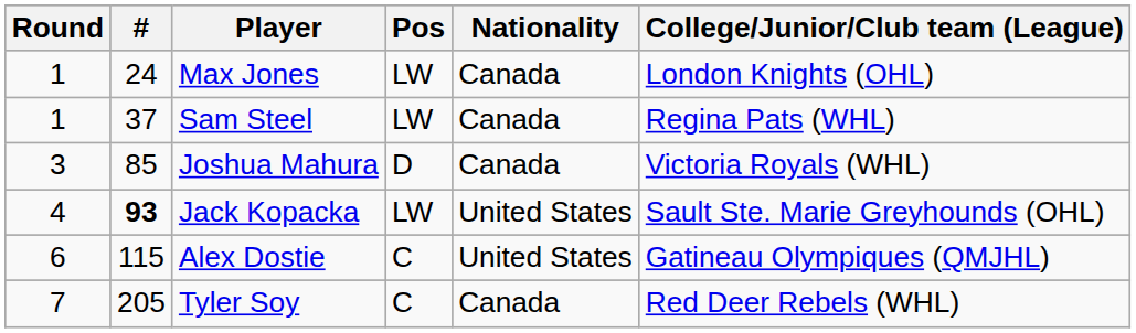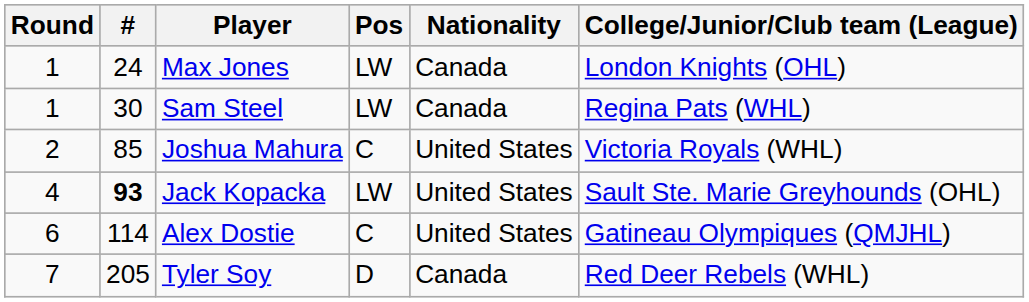 <table class="wikitable">
 <tr>
 <th>Round</th>
 <th>#</th>
 <th>Player</th>
 <th>Pos</th>
 <th>Nationality</th>
 <th>College/Junior/Club team (League)</th>
 </tr>
 <tr>
 <td style="text-align:center">1</td>
 <td style="text-align:center">24</td>
 <td><a href='#'>Max Jones</a></td>
 <td>LW</td>
 <td> Canada</td>
 <td><a href='#'>London Knights</a> (<a href='#'>OHL</a>)</td>
 </tr>
 <tr>
 <td style="text-align:center">1</td>
-<td style="text-align:center">37</td>
+<td style="text-align:center">30</td>
 <td><a href='#'>Sam Steel</a></td>
 <td>LW</td>
 <td> Canada</td>
 <td><a href='#'>Regina Pats</a> (<a href='#'>WHL</a>)</td>
 </tr>
 <tr>
-<td style="text-align:center">3</td>
+<td style="text-align:center">2</td>
 <td style="text-align:center">85</td>
 <td><a href='#'>Joshua Mahura</a></td>
-<td>D</td>
-<td> Canada</td>
+<td>C</td>
+<td> United States</td>
 <td><a href='#'>Victoria Royals</a> (WHL)</td>
 </tr>
 <tr>
 <td style="text-align:center">4</td>
 <td style="text-align:center"><strong>93</strong></td>
 <td><a href='#'>Jack Kopacka</a></td>
 <td>LW</td>
 <td> United States</td>
 <td><a href='#'>Sault Ste. Marie Greyhounds</a> (OHL)</td>
 </tr>
 <tr>
 <td style="text-align:center">6</td>
-<td style="text-align:center">115</td>
+<td style="text-align:center">114</td>
 <td><a href='#'>Alex Dostie</a></td>
 <td>C</td>
 <td> United States</td>
 <td><a href='#'>Gatineau Olympiques</a> (<a href='#'>QMJHL</a>)</td>
 </tr>
 <tr>
 <td style="text-align:center">7</td>
 <td style="text-align:center">205</td>
 <td><a href='#'>Tyler Soy</a></td>
-<td>C</td>
+<td>D</td>
 <td> Canada</td>
 <td><a href='#'>Red Deer Rebels</a> (WHL)</td>
 </tr>
 </table>
